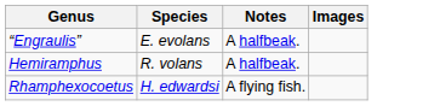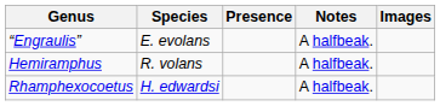 <table class="wikitable" align="center">
 <tr>
 <th>Genus</th>
 <th>Species</th>
+<th>Presence</th>
 <th>Notes</th>
 <th>Images</th>
 </tr>
 <tr>
 <td><em>“<a href='#'>Engraulis</a>”</em></td>
 <td><em>E. evolans</em></td>
+<td></td>
 <td>A <a href='#'>halfbeak</a>.</td>
 <td></td>
 </tr>
 <tr>
 <td><em><a href='#'>Hemiramphus</a></em></td>
 <td><em>R. volans</em></td>
+<td></td>
 <td>A <a href='#'>halfbeak</a>.</td>
 <td></td>
 </tr>
 <tr>
 <td><em><a href='#'>Rhamphexocoetus</a></em></td>
 <td><a href='#'><em>H. edwardsi</em></a></td>
-<td>A flying fish.</td>
+<td></td>
+<td>A <a href='#'>halfbeak</a>.</td>
 <td></td>
 </tr>
 </table>
